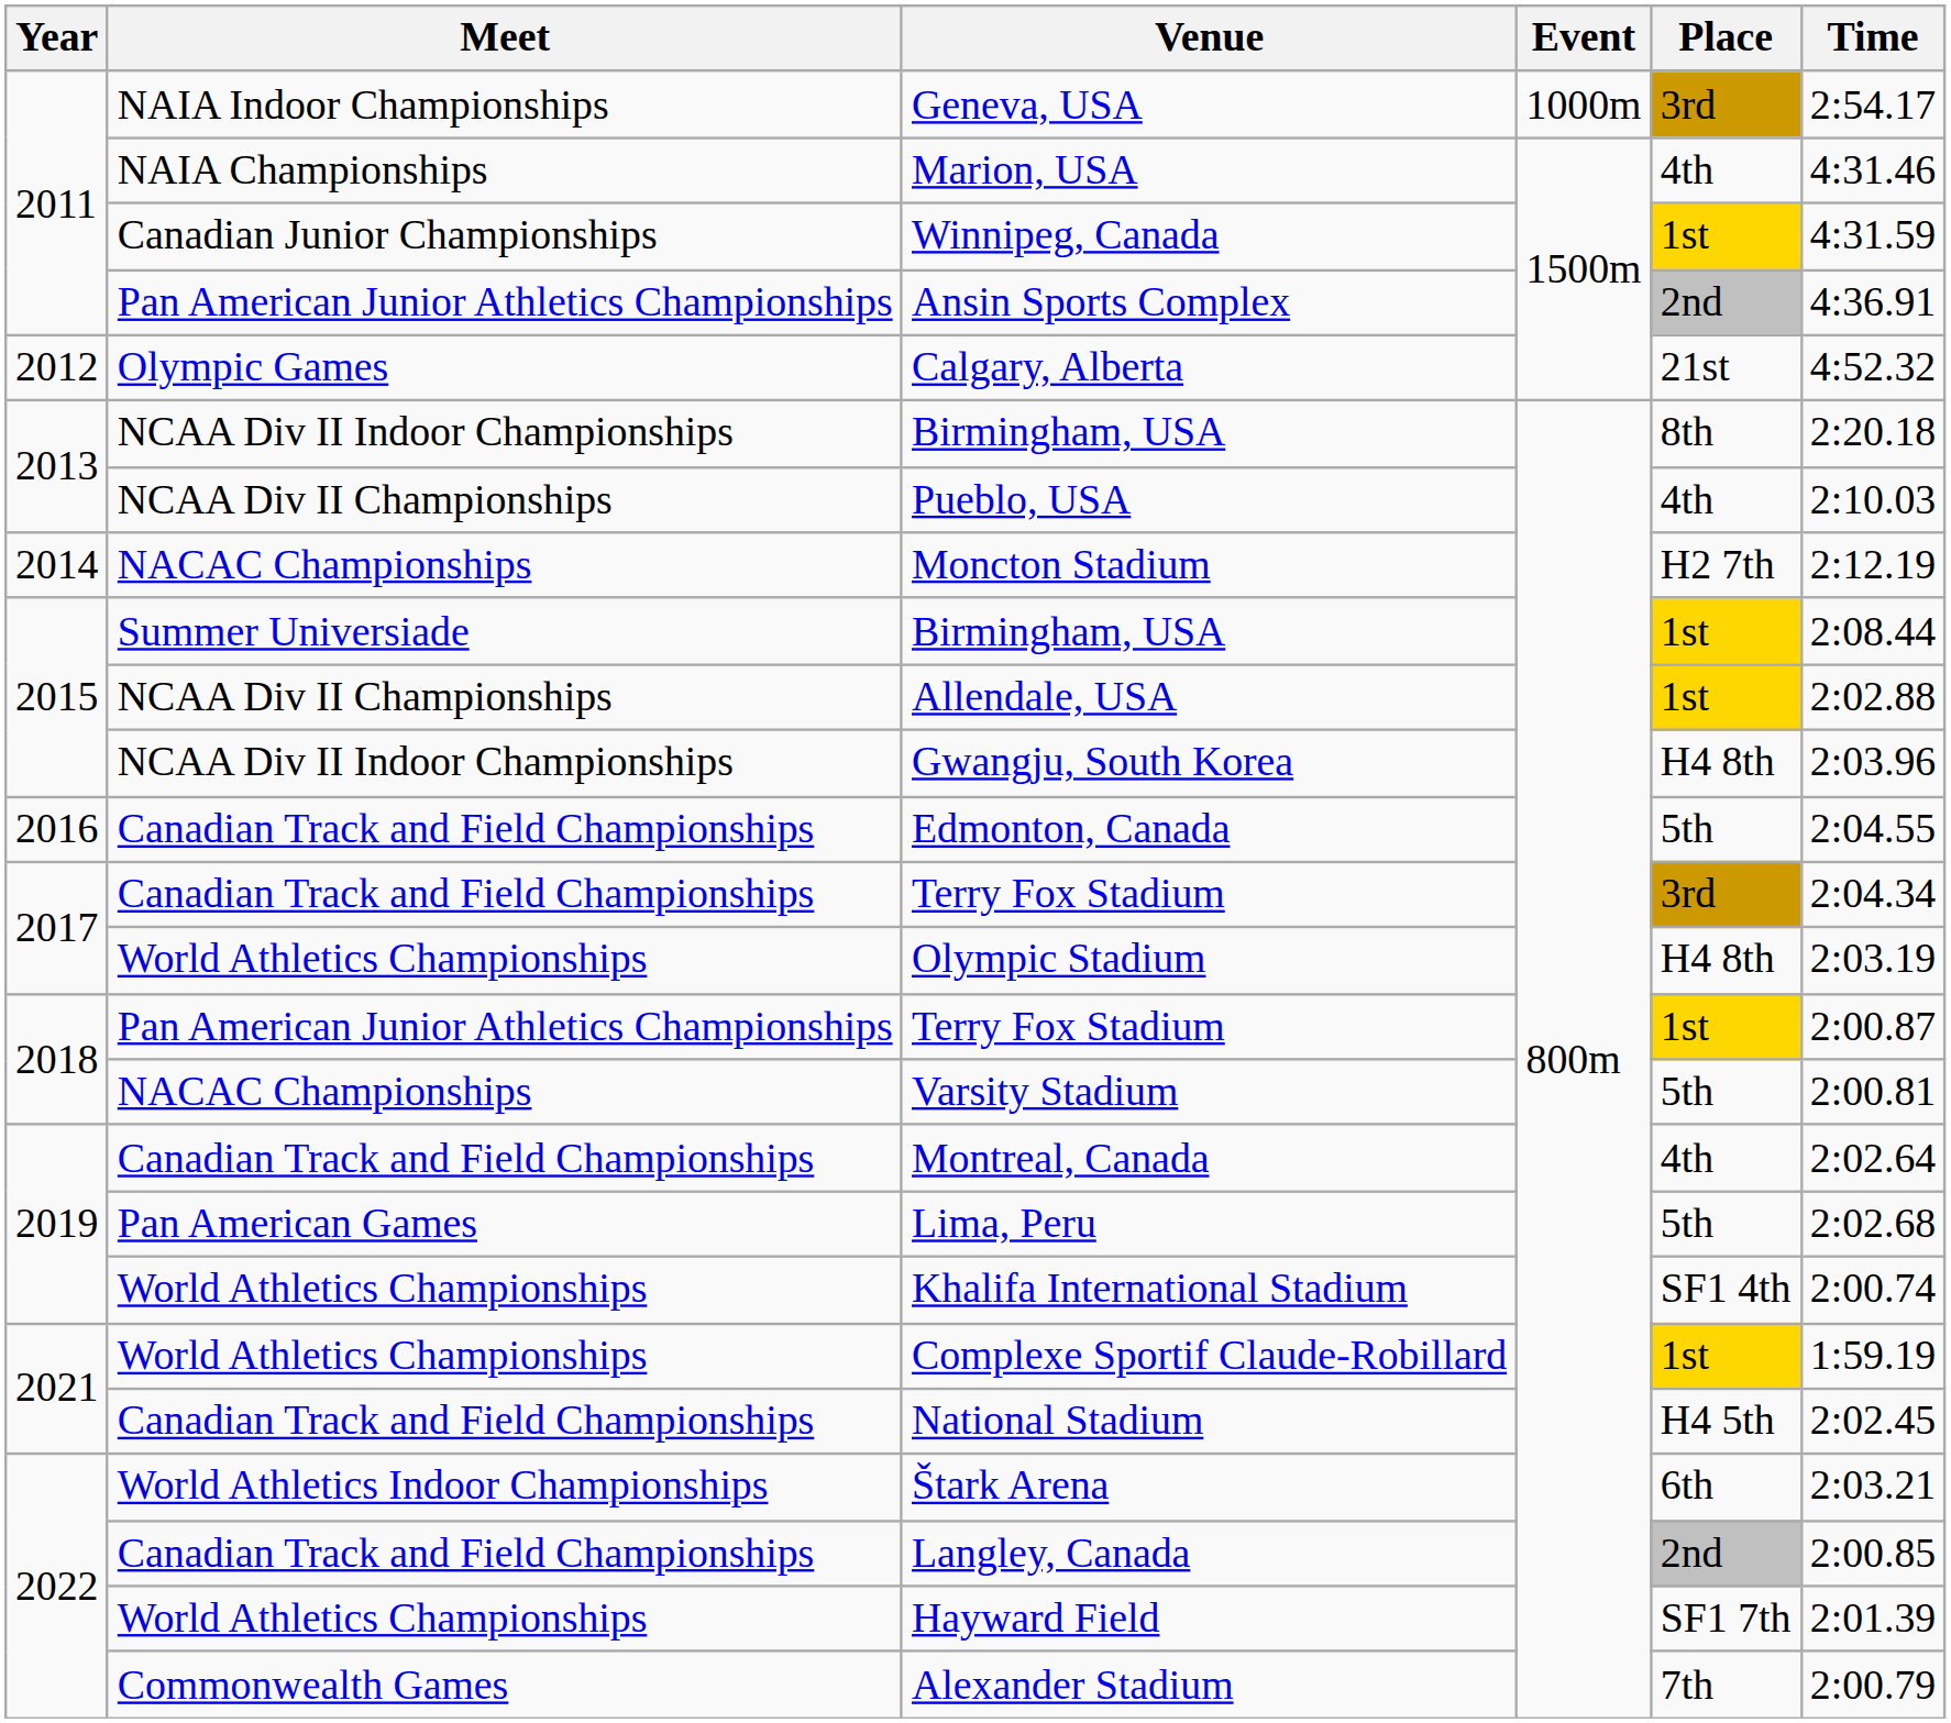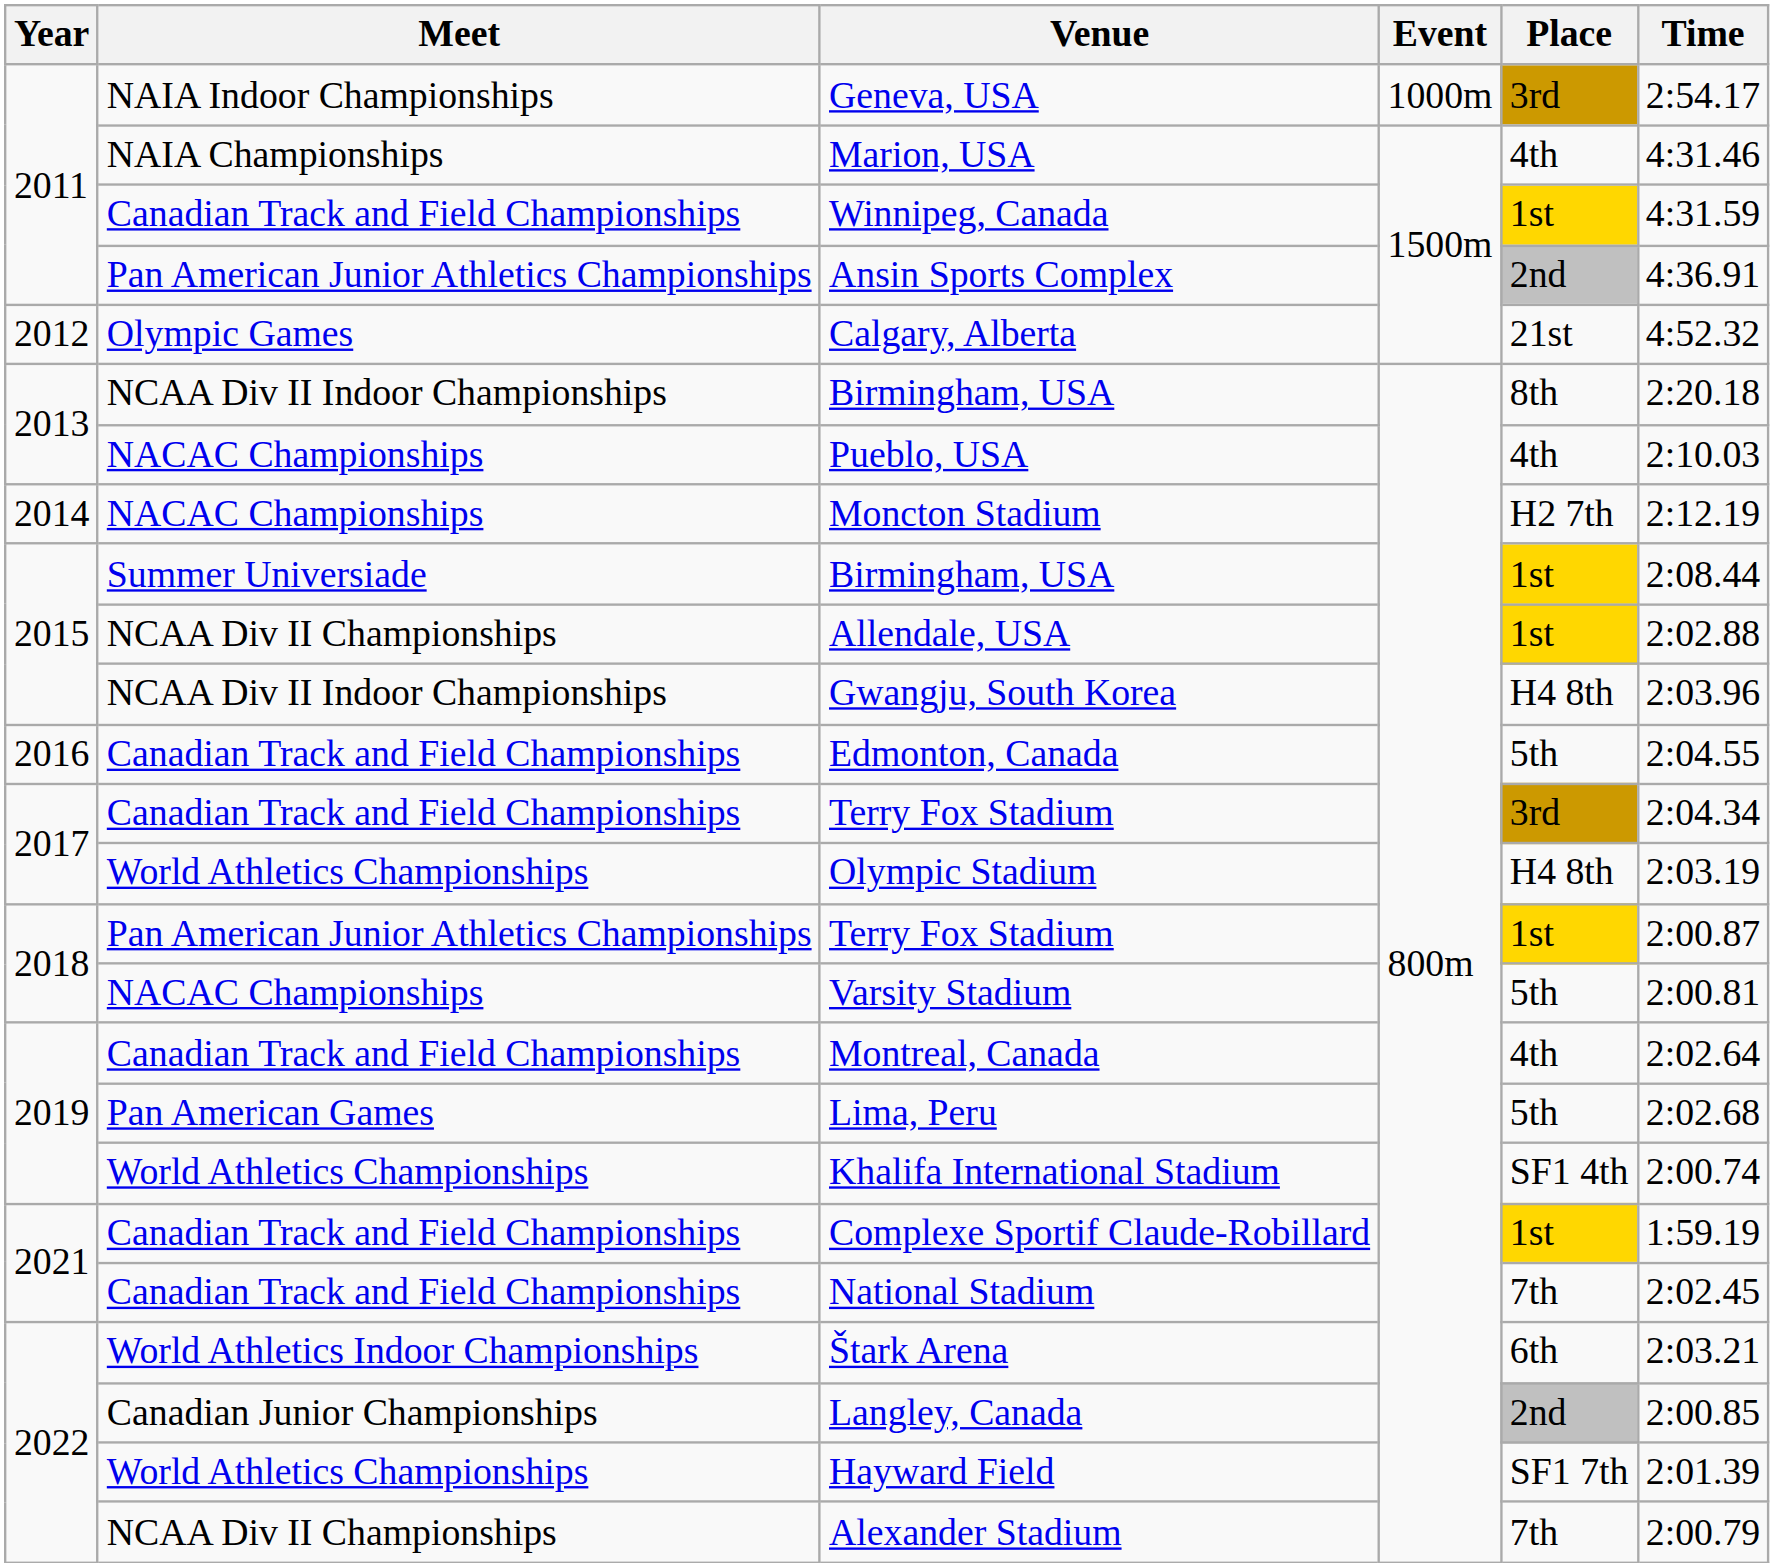 <table class="wikitable">
 <tr>
 <th>Year</th>
 <th>Meet</th>
 <th>Venue</th>
 <th>Event</th>
 <th>Place</th>
 <th>Time</th>
 </tr>
 <tr>
 <td rowspan="4">2011</td>
 <td>NAIA Indoor Championships</td>
 <td><a href='#'>Geneva, USA</a></td>
 <td>1000m</td>
 <td bgcolor="cc9900">3rd</td>
 <td>2:54.17</td>
 </tr>
 <tr>
 <td>NAIA Championships</td>
 <td><a href='#'>Marion, USA</a></td>
 <td rowspan="4">1500m</td>
 <td>4th</td>
 <td>4:31.46</td>
 </tr>
 <tr>
-<td>Canadian Junior Championships</td>
+<td><a href='#'>Canadian Track and Field Championships</a></td>
 <td><a href='#'>Winnipeg, Canada</a></td>
 <td bgcolor="gold">1st</td>
 <td>4:31.59</td>
 </tr>
 <tr>
 <td><a href='#'>Pan American Junior Athletics Championships</a></td>
 <td><a href='#'>Ansin Sports Complex</a></td>
 <td bgcolor="silver">2nd</td>
 <td>4:36.91</td>
 </tr>
 <tr>
 <td>2012</td>
 <td><a href='#'>Olympic Games</a></td>
 <td><a href='#'>Calgary, Alberta</a></td>
 <td>21st</td>
 <td>4:52.32</td>
 </tr>
 <tr>
 <td rowspan="2">2013</td>
 <td>NCAA Div II Indoor Championships</td>
 <td><a href='#'>Birmingham, USA</a></td>
 <td rowspan="20">800m</td>
 <td>8th</td>
 <td>2:20.18</td>
 </tr>
 <tr>
-<td>NCAA Div II Championships</td>
+<td><a href='#'>NACAC Championships</a></td>
 <td><a href='#'>Pueblo, USA</a></td>
 <td>4th</td>
 <td>2:10.03</td>
 </tr>
 <tr>
 <td>2014</td>
 <td><a href='#'>NACAC Championships</a></td>
 <td><a href='#'>Moncton Stadium</a></td>
 <td>H2 7th</td>
 <td>2:12.19</td>
 </tr>
 <tr>
 <td rowspan="3">2015</td>
 <td><a href='#'>Summer Universiade</a></td>
 <td><a href='#'>Birmingham, USA</a></td>
 <td bgcolor="gold">1st</td>
 <td>2:08.44</td>
 </tr>
 <tr>
 <td>NCAA Div II Championships</td>
 <td><a href='#'>Allendale, USA</a></td>
 <td bgcolor="gold">1st</td>
 <td>2:02.88</td>
 </tr>
 <tr>
 <td>NCAA Div II Indoor Championships</td>
 <td><a href='#'>Gwangju, South Korea</a></td>
 <td>H4 8th</td>
 <td>2:03.96</td>
 </tr>
 <tr>
 <td>2016</td>
 <td><a href='#'>Canadian Track and Field Championships</a></td>
 <td><a href='#'>Edmonton, Canada</a></td>
 <td>5th</td>
 <td>2:04.55</td>
 </tr>
 <tr>
 <td rowspan="2">2017</td>
 <td><a href='#'>Canadian Track and Field Championships</a></td>
 <td><a href='#'>Terry Fox Stadium</a></td>
 <td bgcolor="cc9900">3rd</td>
 <td>2:04.34</td>
 </tr>
 <tr>
 <td><a href='#'>World Athletics Championships</a></td>
 <td><a href='#'>Olympic Stadium</a></td>
 <td>H4 8th</td>
 <td>2:03.19</td>
 </tr>
 <tr>
 <td rowspan="2">2018</td>
 <td><a href='#'>Pan American Junior Athletics Championships</a></td>
 <td><a href='#'>Terry Fox Stadium</a></td>
 <td bgcolor="gold">1st</td>
 <td>2:00.87</td>
 </tr>
 <tr>
 <td><a href='#'>NACAC Championships</a></td>
 <td><a href='#'>Varsity Stadium</a></td>
 <td>5th</td>
 <td>2:00.81</td>
 </tr>
 <tr>
 <td rowspan="3">2019</td>
 <td><a href='#'>Canadian Track and Field Championships</a></td>
 <td><a href='#'>Montreal, Canada</a></td>
 <td>4th</td>
 <td>2:02.64</td>
 </tr>
 <tr>
 <td><a href='#'>Pan American Games</a></td>
 <td><a href='#'>Lima, Peru</a></td>
 <td>5th</td>
 <td>2:02.68</td>
 </tr>
 <tr>
 <td><a href='#'>World Athletics Championships</a></td>
 <td><a href='#'>Khalifa International Stadium</a></td>
 <td>SF1 4th</td>
 <td>2:00.74</td>
 </tr>
 <tr>
 <td rowspan="2">2021</td>
-<td><a href='#'>World Athletics Championships</a></td>
+<td><a href='#'>Canadian Track and Field Championships</a></td>
 <td><a href='#'>Complexe Sportif Claude-Robillard</a></td>
 <td bgcolor="gold">1st</td>
 <td>1:59.19</td>
 </tr>
 <tr>
 <td><a href='#'>Canadian Track and Field Championships</a></td>
 <td><a href='#'>National Stadium</a></td>
-<td>H4 5th</td>
+<td>7th</td>
 <td>2:02.45</td>
 </tr>
 <tr>
 <td rowspan="4">2022</td>
 <td><a href='#'>World Athletics Indoor Championships</a></td>
 <td><a href='#'>Štark Arena</a></td>
 <td>6th</td>
 <td>2:03.21</td>
 </tr>
 <tr>
-<td><a href='#'>Canadian Track and Field Championships</a></td>
+<td>Canadian Junior Championships</td>
 <td><a href='#'>Langley, Canada</a></td>
 <td bgcolor="silver">2nd</td>
 <td>2:00.85</td>
 </tr>
 <tr>
 <td><a href='#'>World Athletics Championships</a></td>
 <td><a href='#'>Hayward Field</a></td>
 <td>SF1 7th</td>
 <td>2:01.39</td>
 </tr>
 <tr>
-<td><a href='#'>Commonwealth Games</a></td>
+<td>NCAA Div II Championships</td>
 <td><a href='#'>Alexander Stadium</a></td>
 <td>7th</td>
 <td>2:00.79</td>
 </tr>
 </table>
